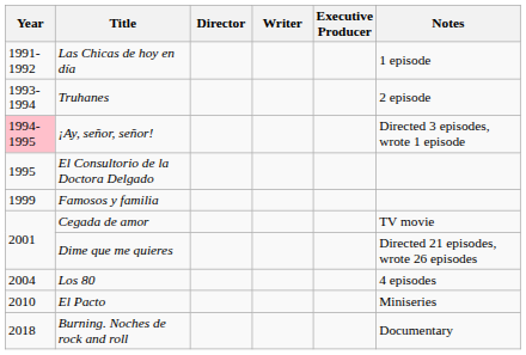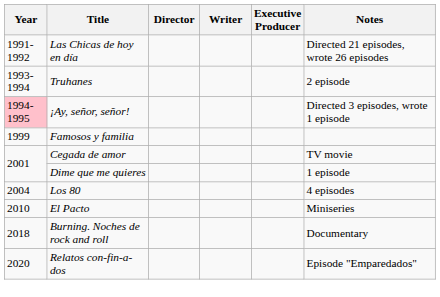 <table class="wikitable">
 <tr>
 <th>Year</th>
 <th>Title</th>
 <th width="65">Director</th>
 <th width="65">Writer</th>
 <th>Executive<br>Producer</th>
 <th>Notes</th>
 </tr>
 <tr>
 <td>1991-1992</td>
 <td><em>Las Chicas de hoy en día</em></td>
 <td></td>
 <td></td>
 <td></td>
-<td>1 episode</td>
+<td>Directed 21 episodes, wrote 26 episodes</td>
 </tr>
 <tr>
 <td>1993-1994</td>
 <td><em>Truhanes</em></td>
 <td></td>
 <td></td>
 <td></td>
 <td>2 episode</td>
 </tr>
 <tr>
 <td style="background: pink;">1994-1995</td>
 <td><em>¡Ay, señor, señor!</em></td>
 <td></td>
 <td></td>
 <td></td>
 <td>Directed 3 episodes, wrote 1 episode</td>
-</tr>
-<tr>
-<td>1995</td>
-<td><em>El Consultorio de la Doctora Delgado</em></td>
-<td></td>
-<td></td>
-<td></td>
-<td></td>
 </tr>
 <tr>
 <td>1999</td>
 <td><em>Famosos y familia</em></td>
 <td></td>
 <td></td>
 <td></td>
 <td></td>
 </tr>
 <tr>
 <td rowspan="2">2001</td>
 <td><em>Cegada de amor</em></td>
 <td></td>
 <td></td>
 <td></td>
 <td>TV movie</td>
 </tr>
 <tr>
 <td><em>Dime que me quieres</em></td>
 <td></td>
 <td></td>
 <td></td>
-<td>Directed 21 episodes, wrote 26 episodes</td>
+<td>1 episode</td>
 </tr>
 <tr>
 <td>2004</td>
 <td><em>Los 80</em></td>
 <td></td>
 <td></td>
 <td></td>
 <td>4 episodes</td>
 </tr>
 <tr>
 <td>2010</td>
 <td><em>El Pacto</em></td>
 <td></td>
 <td></td>
 <td></td>
 <td>Miniseries</td>
 </tr>
 <tr>
 <td>2018</td>
 <td><em>Burning. Noches de rock and roll</em></td>
 <td></td>
 <td></td>
 <td></td>
 <td>Documentary</td>
 </tr>
+<tr>
+<td>2020</td>
+<td><em>Relatos con-fin-a-dos</em></td>
+<td></td>
+<td></td>
+<td></td>
+<td>Episode "Emparedados"</td>
+</tr>
 </table>
